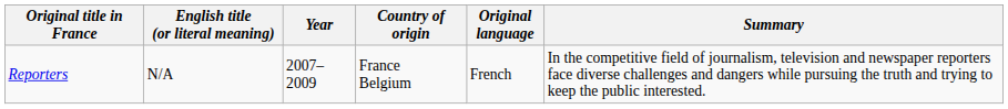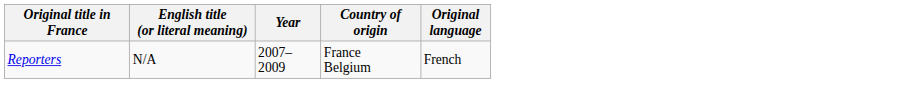 <table class="wikitable">
 <tr>
 <th style="width:140px;"><em>Original title in France</em></th>
 <th style="width:140px;"><em>English title<br>(or literal meaning)</em></th>
 <th style="width:70px;"><em>Year</em></th>
 <th style="width:110px;"><em>Country of origin</em></th>
 <th style="width:75px;"><em>Original language</em></th>
-<th style="width:480px;"><em>Summary</em></th>
 </tr>
 <tr>
 <td><em><a href='#'>Reporters</a></em></td>
 <td>N/A</td>
 <td>2007–2009</td>
 <td>France<br>Belgium</td>
 <td>French</td>
-<td>In the competitive field of journalism, television and newspaper reporters face diverse challenges and dangers while pursuing the truth and trying to keep the public interested.</td>
 </tr>
 </table>
